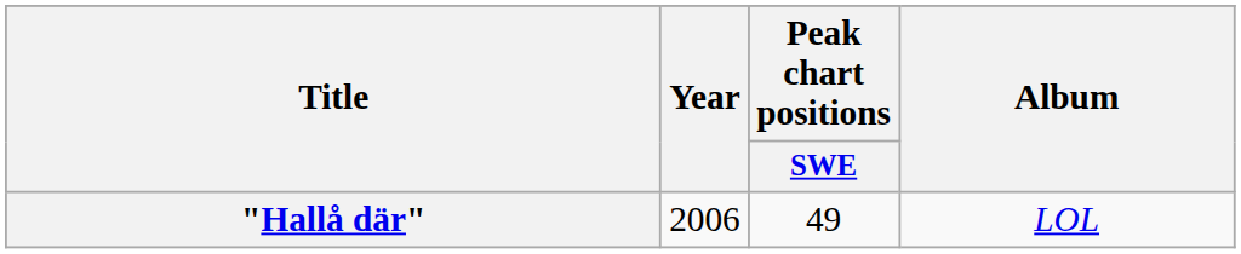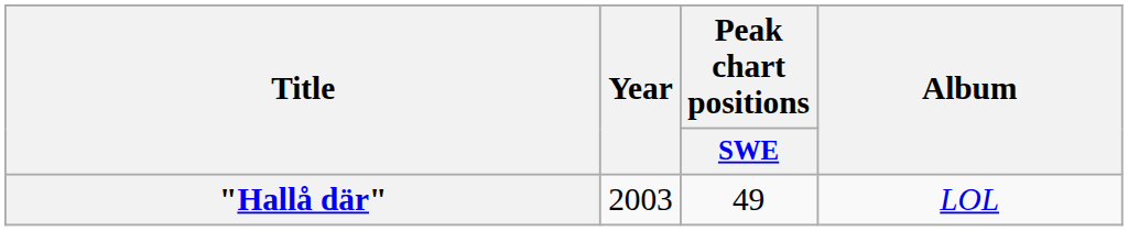 <table class="wikitable plainrowheaders" style="text-align:center;">
 <tr>
 <th scope="col" rowspan="2" style="width:18em;">Title</th>
 <th scope="col" rowspan="2" style="width:1em;">Year</th>
 <th scope="col">Peak chart positions</th>
 <th scope="col" rowspan="2" style="width:9em;">Album</th>
 </tr>
 <tr>
 <th style="width:2.5em; font-size:85%"><a href='#'>SWE</a><br></th>
 </tr>
 <tr>
 <th scope="row">"<a href='#'>Hallå där</a>"</th>
-<td>2006</td>
+<td>2003</td>
 <td>49</td>
 <td><em><a href='#'>LOL</a></em></td>
 </tr>
 </table>
